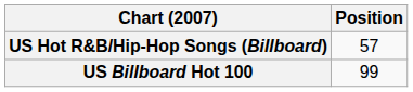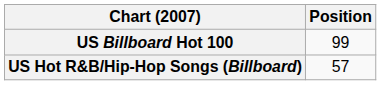 <table class="wikitable sortable plainrowheaders" style="text-align:center;">
 <tr>
 <th scope="col">Chart (2007)</th>
 <th scope="col">Position</th>
 </tr>
 <tr>
+<th scope="row">US <em>Billboard</em> Hot 100</th>
+<td>99</td>
+</tr>
+<tr>
 <th scope="row">US Hot R&B/Hip-Hop Songs (<em>Billboard</em>)</th>
 <td>57</td>
 </tr>
-<tr>
-<th scope="row">US <em>Billboard</em> Hot 100</th>
-<td>99</td>
-</tr>
 </table>
